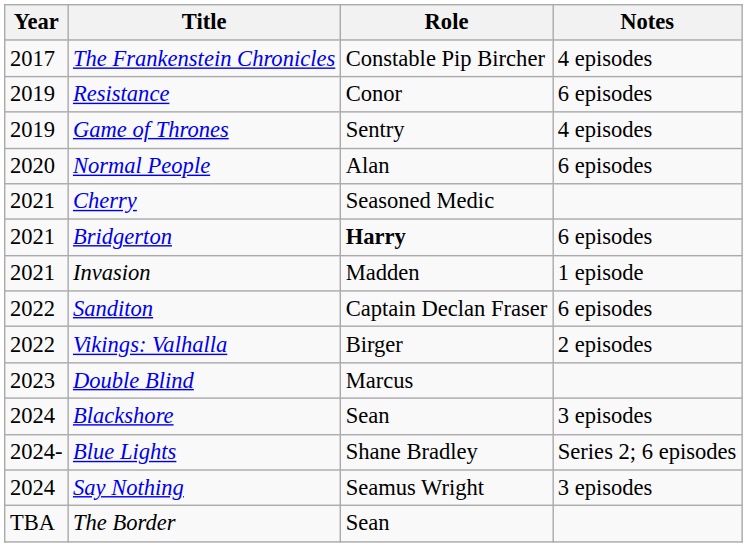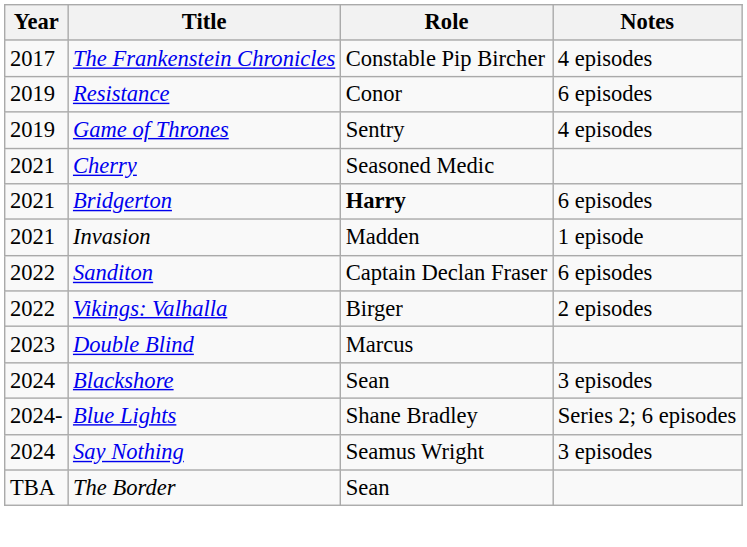 <table class="wikitable sortable">
 <tr>
 <th>Year</th>
 <th>Title</th>
 <th>Role</th>
 <th class="unsortable">Notes</th>
 </tr>
 <tr>
 <td>2017</td>
 <td><em><a href='#'>The Frankenstein Chronicles</a></em></td>
 <td>Constable Pip Bircher</td>
 <td>4 episodes</td>
 </tr>
 <tr>
 <td>2019</td>
 <td><em><a href='#'> Resistance</a></em></td>
 <td>Conor</td>
 <td>6 episodes</td>
 </tr>
 <tr>
 <td>2019</td>
 <td><em><a href='#'>Game of Thrones</a></em></td>
 <td>Sentry</td>
 <td>4 episodes</td>
-</tr>
-<tr>
-<td>2020</td>
-<td><em><a href='#'>Normal People</a></em></td>
-<td>Alan</td>
-<td>6 episodes</td>
 </tr>
 <tr>
 <td>2021</td>
 <td><em><a href='#'>Cherry</a></em></td>
 <td>Seasoned Medic</td>
 <td></td>
 </tr>
 <tr>
 <td>2021</td>
 <td><em><a href='#'>Bridgerton</a></em></td>
 <td><strong>Harry</strong></td>
 <td>6 episodes</td>
 </tr>
 <tr>
 <td>2021</td>
 <td><em>Invasion</em></td>
 <td>Madden</td>
 <td>1 episode</td>
 </tr>
 <tr>
 <td>2022</td>
 <td><em><a href='#'>Sanditon</a></em></td>
 <td>Captain Declan Fraser</td>
 <td>6 episodes</td>
 </tr>
 <tr>
 <td>2022</td>
 <td><em><a href='#'>Vikings: Valhalla</a></em></td>
 <td>Birger</td>
 <td>2 episodes</td>
 </tr>
 <tr>
 <td>2023</td>
 <td><em><a href='#'>Double Blind</a></em></td>
 <td>Marcus</td>
 <td></td>
 </tr>
 <tr>
 <td>2024</td>
 <td><em><a href='#'>Blackshore</a></em></td>
 <td>Sean</td>
 <td>3 episodes</td>
 </tr>
 <tr>
 <td>2024-</td>
 <td><em><a href='#'>Blue Lights</a></em></td>
 <td>Shane Bradley</td>
 <td>Series 2; 6 episodes</td>
 </tr>
 <tr>
 <td>2024</td>
 <td><em><a href='#'>Say Nothing</a></em></td>
 <td>Seamus Wright</td>
 <td>3 episodes</td>
 </tr>
 <tr>
 <td>TBA</td>
 <td><em>The Border</em></td>
 <td>Sean</td>
 <td></td>
 </tr>
 </table>
